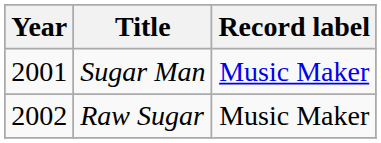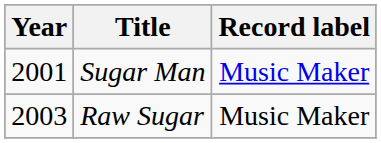 <table class="wikitable sortable">
 <tr>
 <th>Year</th>
 <th>Title</th>
 <th>Record label</th>
 </tr>
 <tr>
 <td>2001</td>
 <td><em>Sugar Man</em></td>
 <td style="text-align:center;"><a href='#'>Music Maker</a></td>
 </tr>
 <tr>
-<td>2002</td>
+<td>2003</td>
 <td><em>Raw Sugar</em></td>
 <td style="text-align:center;">Music Maker</td>
 </tr>
 </table>
